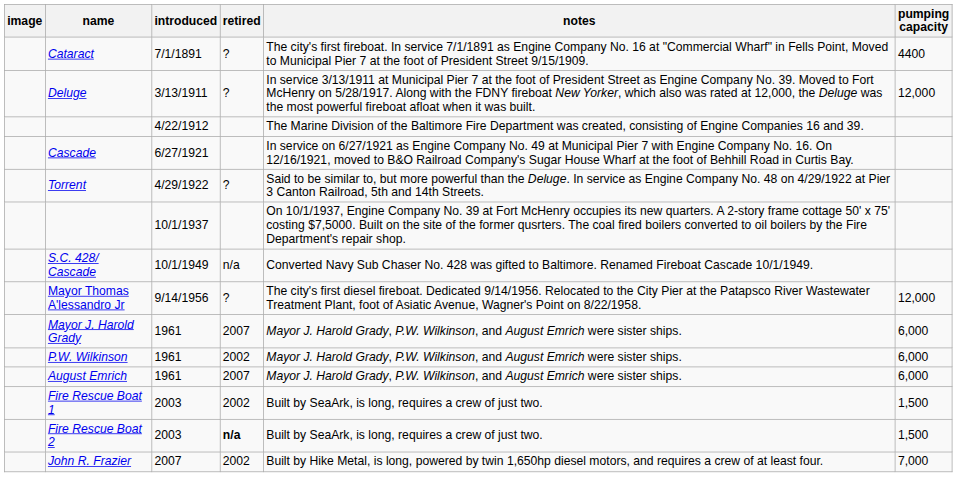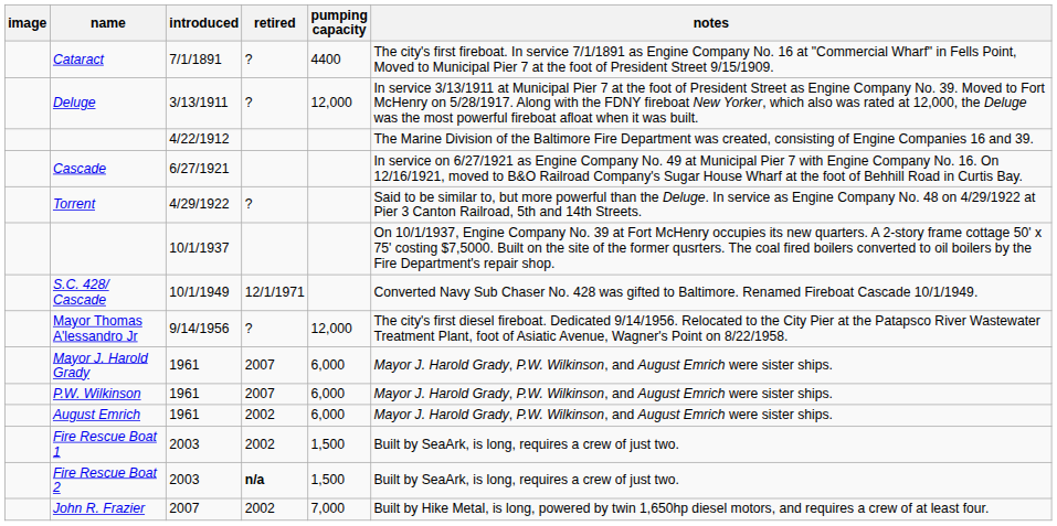 <table class="wikitable sortable">
 <tr>
 <th>image</th>
 <th>name</th>
 <th>introduced</th>
 <th>retired</th>
+<th>pumping<br>capacity</th>
 <th>notes</th>
-<th>pumping<br>capacity</th>
 </tr>
 <tr>
 <td></td>
 <td><a href='#'><em>Cataract</em></a></td>
 <td>7/1/1891</td>
 <td>?</td>
+<td>4400</td>
 <td>The city's first fireboat. In service 7/1/1891 as Engine Company No. 16 at "Commercial Wharf" in Fells Point, Moved to Municipal Pier 7 at the foot of President Street 9/15/1909.</td>
-<td>4400</td>
 </tr>
 <tr>
 <td></td>
 <td><a href='#'><em>Deluge</em></a></td>
 <td>3/13/1911</td>
 <td>?</td>
+<td>12,000</td>
 <td>In service 3/13/1911 at Municipal Pier 7 at the foot of President Street as Engine Company No. 39. Moved to Fort McHenry on 5/28/1917. Along with the FDNY fireboat <em>New Yorker</em>, which also was rated at 12,000, the <em>Deluge</em> was the most powerful fireboat afloat when it was built.</td>
-<td>12,000</td>
 </tr>
 <tr>
 <td></td>
 <td></td>
 <td>4/22/1912</td>
 <td></td>
+<td></td>
 <td>The Marine Division of the Baltimore Fire Department was created, consisting of Engine Companies 16 and 39.</td>
-<td></td>
 </tr>
 <tr>
 <td></td>
 <td><a href='#'><em>Cascade</em></a></td>
 <td>6/27/1921</td>
 <td></td>
+<td></td>
 <td>In service on 6/27/1921 as Engine Company No. 49 at Municipal Pier 7 with Engine Company No. 16. On 12/16/1921, moved to B&O Railroad Company's Sugar House Wharf at the foot of Behhill Road in Curtis Bay.</td>
-<td></td>
 </tr>
 <tr>
 <td></td>
 <td><a href='#'><em>Torrent</em></a></td>
 <td>4/29/1922</td>
 <td>?</td>
+<td></td>
 <td>Said to be similar to, but more powerful than the <em>Deluge</em>. In service as Engine Company No. 48 on 4/29/1922 at Pier 3 Canton Railroad, 5th and 14th Streets.</td>
-<td></td>
 </tr>
 <tr>
 <td></td>
 <td></td>
 <td>10/1/1937</td>
 <td></td>
+<td></td>
 <td>On 10/1/1937, Engine Company No. 39 at Fort McHenry occupies its new quarters. A 2-story frame cottage 50' x 75' costing $7,5000. Built on the site of the former qusrters. The coal fired boilers converted to oil boilers by the Fire Department's repair shop.</td>
-<td></td>
 </tr>
 <tr>
 <td></td>
 <td><a href='#'><em>S.C. 428/ Cascade</em></a></td>
 <td>10/1/1949</td>
-<td>n/a</td>
+<td>12/1/1971</td>
+<td></td>
 <td>Converted Navy Sub Chaser No. 428 was gifted to Baltimore. Renamed Fireboat Cascade 10/1/1949.</td>
-<td></td>
 </tr>
 <tr>
 <td></td>
 <td><em><a href='#'></em>Mayor Thomas A'lessandro Jr<em></a></em></td>
 <td>9/14/1956</td>
 <td>?</td>
+<td>12,000</td>
 <td>The city's first diesel fireboat. Dedicated 9/14/1956. Relocated to the City Pier at the Patapsco River Wastewater Treatment Plant, foot of Asiatic Avenue, Wagner's Point on 8/22/1958.</td>
-<td>12,000</td>
 </tr>
 <tr>
 <td></td>
 <td><a href='#'><em>Mayor J. Harold Grady</em></a></td>
 <td>1961</td>
 <td>2007</td>
+<td>6,000</td>
 <td><em>Mayor J. Harold Grady</em>, <em>P.W. Wilkinson</em>, and <em>August Emrich</em> were sister ships.</td>
-<td>6,000</td>
 </tr>
 <tr>
 <td></td>
 <td><em><a href='#'>P.W. Wilkinson</a></em></td>
 <td>1961</td>
-<td>2002</td>
+<td>2007</td>
+<td>6,000</td>
 <td><em>Mayor J. Harold Grady</em>, <em>P.W. Wilkinson</em>, and <em>August Emrich</em> were sister ships.</td>
-<td>6,000</td>
 </tr>
 <tr>
 <td></td>
 <td><em><a href='#'>August Emrich</a></em></td>
 <td>1961</td>
-<td>2007</td>
+<td>2002</td>
+<td>6,000</td>
 <td><em>Mayor J. Harold Grady</em>, <em>P.W. Wilkinson</em>, and <em>August Emrich</em> were sister ships.</td>
-<td>6,000</td>
 </tr>
 <tr>
 <td></td>
 <td><a href='#'><em>Fire Rescue Boat 1</em></a></td>
 <td>2003</td>
 <td>2002</td>
+<td>1,500</td>
 <td>Built by SeaArk, is  long, requires a crew of just two.</td>
-<td>1,500</td>
 </tr>
 <tr>
 <td></td>
 <td><a href='#'><em>Fire Rescue Boat 2</em></a></td>
 <td>2003</td>
 <td><strong>n/a</strong></td>
+<td>1,500</td>
 <td>Built by SeaArk, is  long, requires a crew of just two.</td>
-<td>1,500</td>
 </tr>
 <tr>
 <td></td>
 <td><a href='#'><em>John R. Frazier</em></a></td>
 <td>2007</td>
 <td>2002</td>
+<td>7,000</td>
 <td>Built by Hike Metal, is  long, powered by twin 1,650hp diesel motors, and requires a crew of at least four. </td>
-<td>7,000</td>
 </tr>
 </table>
